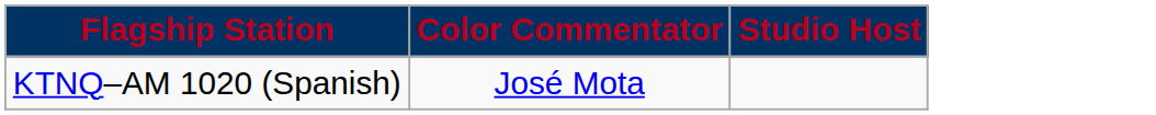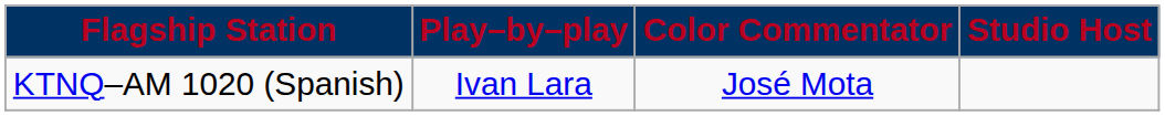 <table class="wikitable">
 <tr>
 <th style="background:#003263;color:#BA0021">Flagship Station</th>
+<th style="background:#003263;color:#BA0021">Play–by–play</th>
 <th style="background:#003263;color:#BA0021">Color Commentator</th>
 <th style="background:#003263;color:#BA0021">Studio Host</th>
 </tr>
 <tr align="center">
 <td><a href='#'>KTNQ</a>–AM 1020 (Spanish)</td>
+<td><a href='#'>Ivan Lara</a></td>
 <td><a href='#'>José Mota</a></td>
 <td></td>
 </tr>
 </table>
